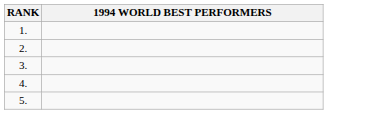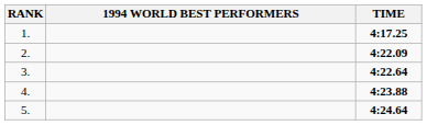 <table class=wikitable>
 <tr>
 <th>RANK</th>
 <th align="center" style="width: 25em">1994 WORLD BEST PERFORMERS</th>
+<th align="center" style="width: 5em">TIME</th>
 </tr>
 <tr>
 <td align="center">1.</td>
 <td></td>
+<td align="center"><strong>4:17.25</strong></td>
 </tr>
 <tr>
 <td align="center">2.</td>
 <td></td>
+<td align="center"><strong>4:22.09</strong></td>
 </tr>
 <tr>
 <td align="center">3.</td>
 <td></td>
+<td align="center"><strong>4:22.64</strong></td>
 </tr>
 <tr>
 <td align="center">4.</td>
 <td></td>
+<td align="center"><strong>4:23.88</strong></td>
 </tr>
 <tr>
 <td align="center">5.</td>
 <td></td>
+<td align="center"><strong>4:24.64</strong></td>
 </tr>
 </table>
